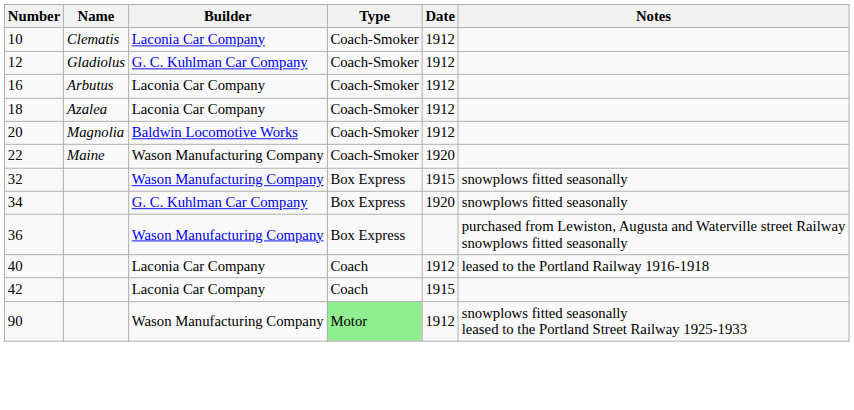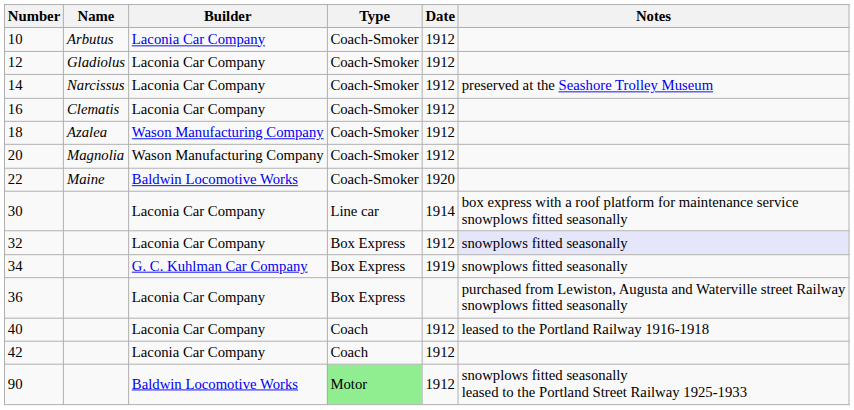 <table class="wikitable">
 <tr>
 <th>Number</th>
 <th>Name</th>
 <th>Builder</th>
 <th>Type</th>
 <th>Date</th>
 <th>Notes</th>
 </tr>
 <tr>
 <td>10</td>
-<td><em>Clematis</em></td>
+<td><em>Arbutus</em></td>
 <td><a href='#'>Laconia Car Company</a></td>
 <td>Coach-Smoker</td>
 <td>1912</td>
 <td></td>
 </tr>
 <tr>
 <td>12</td>
 <td><em>Gladiolus</em></td>
-<td><a href='#'>G. C. Kuhlman Car Company</a></td>
+<td>Laconia Car Company</td>
 <td>Coach-Smoker</td>
 <td>1912</td>
 <td></td>
 </tr>
 <tr>
+<td>14</td>
+<td><em>Narcissus</em></td>
+<td>Laconia Car Company</td>
+<td>Coach-Smoker</td>
+<td>1912</td>
+<td>preserved at the <a href='#'>Seashore Trolley Museum</a></td>
+</tr>
+<tr>
 <td>16</td>
-<td><em>Arbutus</em></td>
+<td><em>Clematis</em></td>
 <td>Laconia Car Company</td>
 <td>Coach-Smoker</td>
 <td>1912</td>
 <td></td>
 </tr>
 <tr>
 <td>18</td>
 <td><em>Azalea</em></td>
-<td>Laconia Car Company</td>
+<td><a href='#'>Wason Manufacturing Company</a></td>
 <td>Coach-Smoker</td>
 <td>1912</td>
 <td></td>
 </tr>
 <tr>
 <td>20</td>
 <td><em>Magnolia</em></td>
-<td><a href='#'>Baldwin Locomotive Works</a></td>
+<td>Wason Manufacturing Company</td>
 <td>Coach-Smoker</td>
 <td>1912</td>
 <td></td>
 </tr>
 <tr>
 <td>22</td>
 <td><em>Maine</em></td>
-<td>Wason Manufacturing Company</td>
+<td><a href='#'>Baldwin Locomotive Works</a></td>
 <td>Coach-Smoker</td>
 <td>1920</td>
 <td></td>
 </tr>
 <tr>
+<td>30</td>
+<td></td>
+<td>Laconia Car Company</td>
+<td>Line car</td>
+<td>1914</td>
+<td>box express with a roof platform for maintenance service<br>snowplows fitted seasonally</td>
+</tr>
+<tr>
 <td>32</td>
 <td></td>
-<td><a href='#'>Wason Manufacturing Company</a></td>
+<td>Laconia Car Company</td>
 <td>Box Express</td>
-<td>1915</td>
-<td>snowplows fitted seasonally</td>
+<td>1912</td>
+<td style="background: lavender;">snowplows fitted seasonally</td>
 </tr>
 <tr>
 <td>34</td>
 <td></td>
 <td><a href='#'>G. C. Kuhlman Car Company</a></td>
 <td>Box Express</td>
-<td>1920</td>
+<td>1919</td>
 <td>snowplows fitted seasonally</td>
 </tr>
 <tr>
 <td>36</td>
 <td></td>
-<td><a href='#'>Wason Manufacturing Company</a></td>
+<td>Laconia Car Company</td>
 <td>Box Express</td>
 <td></td>
 <td>purchased from Lewiston, Augusta and Waterville street Railway<br>snowplows fitted seasonally</td>
 </tr>
 <tr>
 <td>40</td>
 <td></td>
 <td>Laconia Car Company</td>
 <td>Coach</td>
 <td>1912</td>
 <td>leased to the Portland Railway 1916-1918</td>
 </tr>
 <tr>
 <td>42</td>
 <td></td>
 <td>Laconia Car Company</td>
 <td>Coach</td>
-<td>1915</td>
+<td>1912</td>
 <td></td>
 </tr>
 <tr>
 <td>90</td>
 <td></td>
-<td>Wason Manufacturing Company</td>
+<td><a href='#'>Baldwin Locomotive Works</a></td>
 <td style="background: lightgreen;">Motor</td>
 <td>1912</td>
 <td>snowplows fitted seasonally<br>leased to the Portland Street Railway 1925-1933</td>
 </tr>
 </table>
